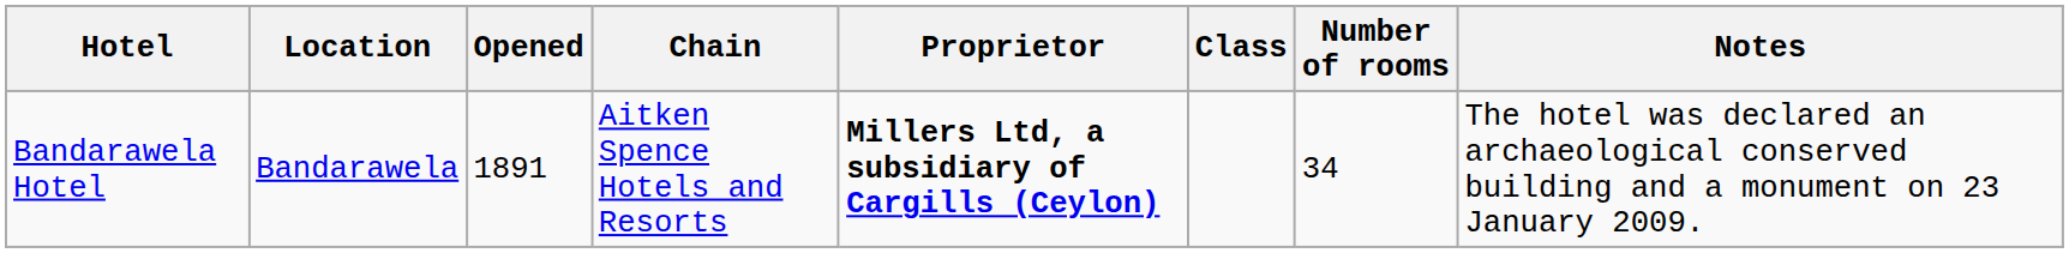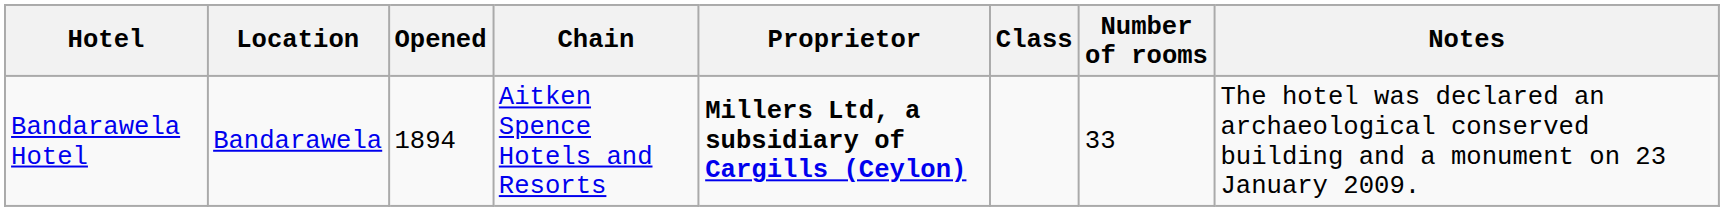 <table class="wikitable sortable">
 <tr>
 <th>Hotel</th>
 <th>Location</th>
 <th>Opened</th>
 <th>Chain</th>
 <th>Proprietor</th>
 <th>Class</th>
 <th>Number of rooms</th>
 <th class="unsortable">Notes</th>
 </tr>
 <tr>
 <td><a href='#'>Bandarawela Hotel</a><br></td>
 <td><a href='#'>Bandarawela</a></td>
-<td>1891</td>
+<td>1894</td>
 <td><a href='#'>Aitken Spence Hotels and Resorts</a></td>
 <td><strong>Millers Ltd, a subsidiary of <a href='#'>Cargills (Ceylon)</a></strong></td>
 <td></td>
-<td>34</td>
+<td>33</td>
 <td>The hotel was declared an archaeological conserved building and a monument on 23 January 2009.</td>
 </tr>
 </table>
